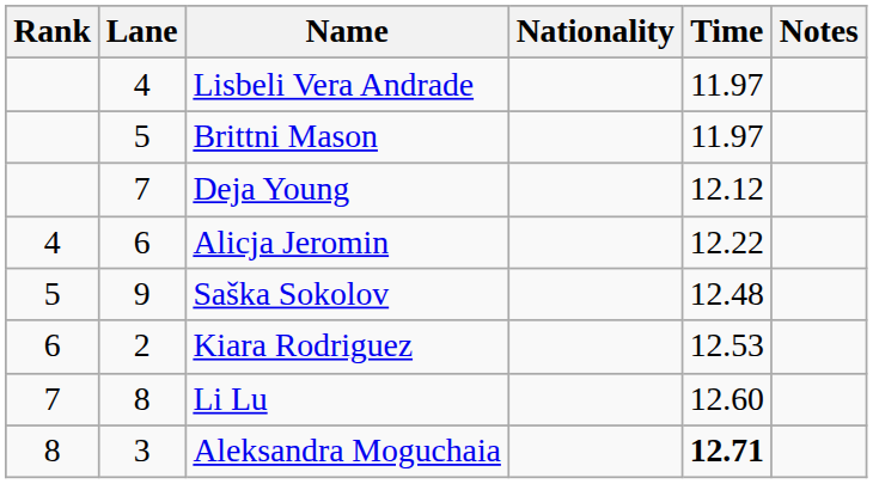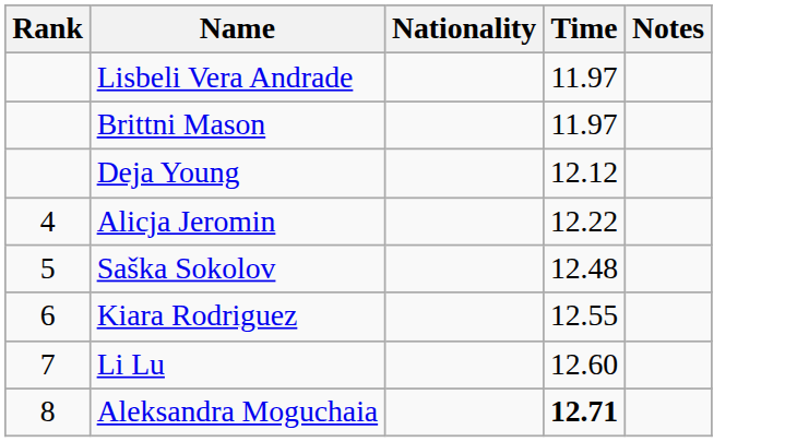 <table class="wikitable sortable" style="text-align:center">
 <tr>
 <th>Rank</th>
-<th>Lane</th>
 <th>Name</th>
 <th>Nationality</th>
 <th>Time</th>
 <th>Notes</th>
 </tr>
 <tr>
 <td></td>
-<td>4</td>
 <td align="left"><a href='#'>Lisbeli Vera Andrade</a></td>
 <td align="left"></td>
 <td>11.97</td>
 <td></td>
 </tr>
 <tr>
 <td></td>
-<td>5</td>
 <td align="left"><a href='#'>Brittni Mason</a></td>
 <td align="left"></td>
 <td>11.97</td>
 <td></td>
 </tr>
 <tr>
 <td></td>
-<td>7</td>
 <td align="left"><a href='#'>Deja Young</a></td>
 <td align="left"></td>
 <td>12.12</td>
 <td></td>
 </tr>
 <tr>
 <td>4</td>
-<td>6</td>
 <td align="left"><a href='#'>Alicja Jeromin</a></td>
 <td align="left"></td>
 <td>12.22</td>
 <td></td>
 </tr>
 <tr>
 <td>5</td>
-<td>9</td>
 <td align="left"><a href='#'>Saška Sokolov</a></td>
 <td align="left"></td>
 <td>12.48</td>
 <td></td>
 </tr>
 <tr>
 <td>6</td>
-<td>2</td>
 <td align="left"><a href='#'>Kiara Rodriguez</a></td>
 <td align="left"></td>
-<td>12.53</td>
+<td>12.55</td>
 <td></td>
 </tr>
 <tr>
 <td>7</td>
-<td>8</td>
 <td align="left"><a href='#'>Li Lu</a></td>
 <td align="left"></td>
 <td>12.60</td>
 <td></td>
 </tr>
 <tr>
 <td>8</td>
-<td>3</td>
 <td align="left"><a href='#'>Aleksandra Moguchaia</a></td>
 <td align="left"></td>
 <td><strong>12.71</strong></td>
 <td></td>
 </tr>
 </table>
